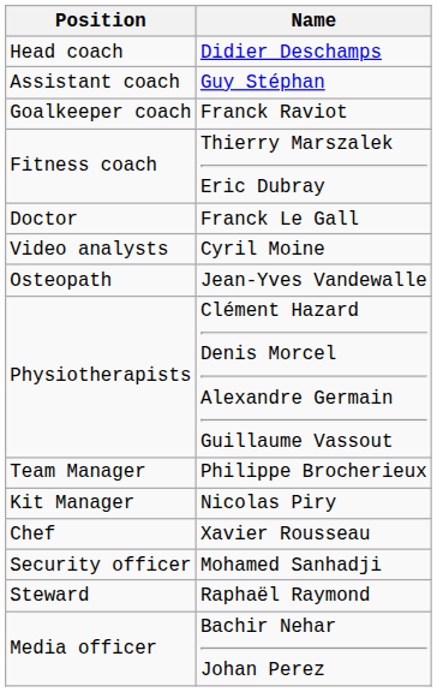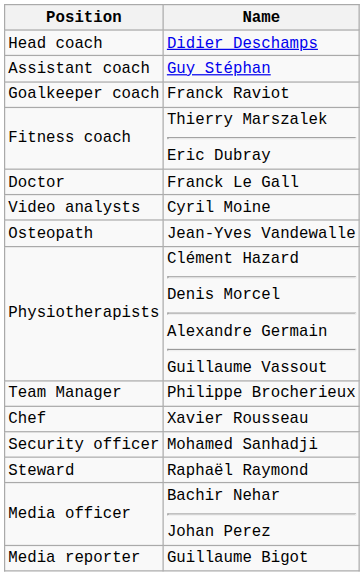 <table class="wikitable">
 <tr>
 <th>Position</th>
 <th>Name</th>
 </tr>
 <tr>
 <td>Head coach</td>
 <td> <a href='#'>Didier Deschamps</a></td>
 </tr>
 <tr>
 <td>Assistant coach</td>
 <td> <a href='#'>Guy Stéphan</a></td>
 </tr>
 <tr>
 <td>Goalkeeper coach</td>
 <td> Franck Raviot</td>
 </tr>
 <tr>
 <td>Fitness coach</td>
 <td> Thierry Marszalek<hr> Eric Dubray</td>
 </tr>
 <tr>
 <td>Doctor</td>
 <td> Franck Le Gall</td>
 </tr>
 <tr>
 <td>Video analysts</td>
 <td> Cyril Moine</td>
 </tr>
 <tr>
 <td>Osteopath</td>
 <td> Jean-Yves Vandewalle</td>
 </tr>
 <tr>
 <td>Physiotherapists</td>
 <td> Clément Hazard<hr> Denis Morcel<hr> Alexandre Germain<hr> Guillaume Vassout</td>
 </tr>
 <tr>
 <td>Team Manager</td>
 <td> Philippe Brocherieux</td>
 </tr>
 <tr>
-<td>Kit Manager</td>
-<td> Nicolas Piry</td>
-</tr>
-<tr>
 <td>Chef</td>
 <td> Xavier Rousseau</td>
 </tr>
 <tr>
 <td>Security officer</td>
 <td> Mohamed Sanhadji</td>
 </tr>
 <tr>
 <td>Steward</td>
 <td> Raphaël Raymond</td>
 </tr>
 <tr>
 <td>Media officer</td>
 <td> Bachir Nehar<hr> Johan Perez</td>
 </tr>
+<tr>
+<td>Media reporter</td>
+<td> Guillaume Bigot</td>
+</tr>
 </table>
